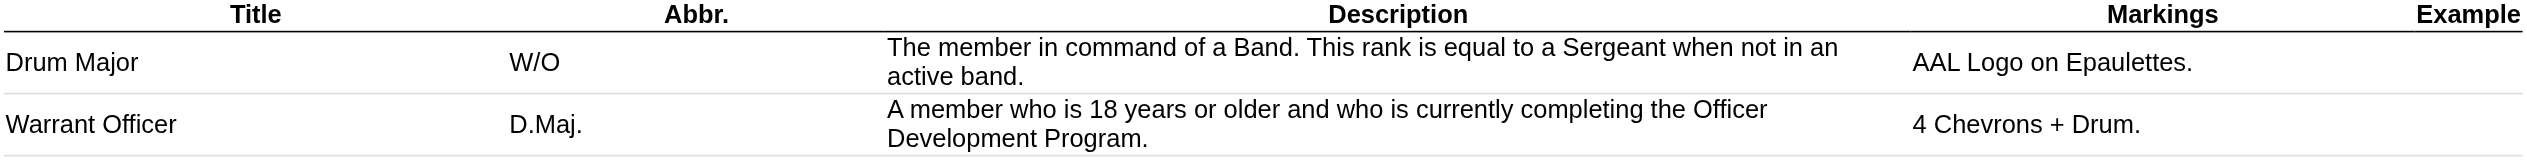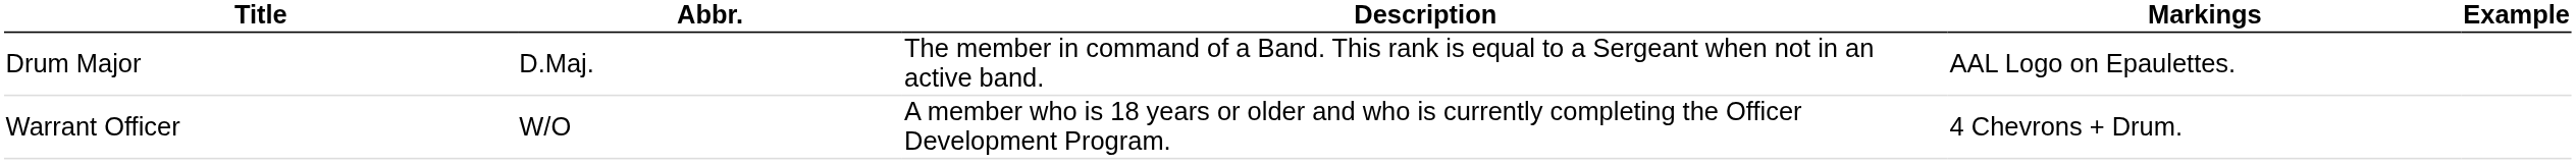 <table cellspacing="0">
 <tr>
 <th style="border-bottom:1px solid black; width:20%;">Title</th>
 <th style="border-bottom:1px solid black; width:15%;">Abbr.</th>
 <th style="border-bottom: 1px solid black;">Description</th>
 <th style="border-bottom:1px solid black; width:20%;">Markings</th>
 <th style="border-bottom: 1px solid black;">Example</th>
 </tr>
 <tr>
 <td style="border-bottom:1px solid #ddd;">Drum Major</td>
-<td style="border-bottom:1px solid #ddd;">W/O</td>
+<td style="border-bottom:1px solid #ddd;">D.Maj.</td>
 <td style="border-bottom:1px solid #ddd; padding-right:0.8em;">The member in command of a Band. This rank is equal to a Sergeant when not in an active band.</td>
 <td style="border-bottom:1px solid #ddd;">AAL Logo on Epaulettes.</td>
 <td style="border-bottom:1px solid #ddd;"></td>
 </tr>
 <tr>
 <td style="border-bottom:1px solid #ddd;">Warrant Officer</td>
-<td style="border-bottom:1px solid #ddd;">D.Maj.</td>
+<td style="border-bottom:1px solid #ddd;">W/O</td>
 <td style="border-bottom:1px solid #ddd; padding-right:0.8em;">A member who is 18 years or older and who is currently completing the Officer Development Program.</td>
 <td style="border-bottom:1px solid #ddd;">4 Chevrons + Drum.</td>
 <td style="border-bottom:1px solid #ddd;"></td>
 </tr>
 </table>
